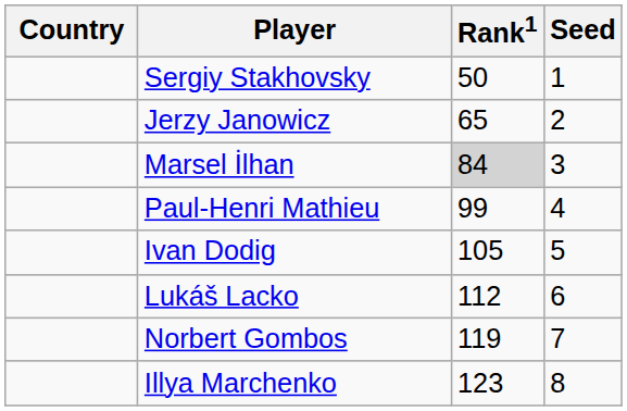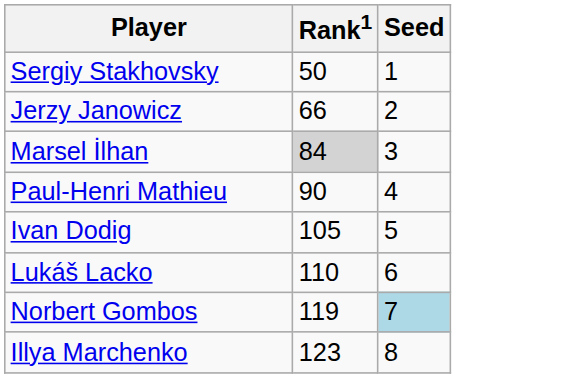 <table class="sortable wikitable">
 <tr>
-<th width="70">Country</th>
 <th width="175">Player</th>
 <th>Rank<sup>1</sup></th>
 <th>Seed</th>
 </tr>
 <tr>
-<td></td>
 <td><a href='#'>Sergiy Stakhovsky</a></td>
 <td>50</td>
 <td>1</td>
 </tr>
 <tr>
-<td></td>
 <td><a href='#'>Jerzy Janowicz</a></td>
-<td>65</td>
+<td>66</td>
 <td>2</td>
 </tr>
 <tr>
-<td></td>
 <td><a href='#'>Marsel İlhan</a></td>
 <td style="background: lightgrey;">84</td>
 <td>3</td>
 </tr>
 <tr>
-<td></td>
 <td><a href='#'>Paul-Henri Mathieu</a></td>
-<td>99</td>
+<td>90</td>
 <td>4</td>
 </tr>
 <tr>
-<td></td>
 <td><a href='#'>Ivan Dodig</a></td>
 <td>105</td>
 <td>5</td>
 </tr>
 <tr>
-<td></td>
 <td><a href='#'>Lukáš Lacko</a></td>
-<td>112</td>
+<td>110</td>
 <td>6</td>
 </tr>
 <tr>
-<td></td>
 <td><a href='#'>Norbert Gombos</a></td>
 <td>119</td>
-<td>7</td>
+<td style="background: lightblue;">7</td>
 </tr>
 <tr>
-<td></td>
 <td><a href='#'>Illya Marchenko</a></td>
 <td>123</td>
 <td>8</td>
 </tr>
 </table>
